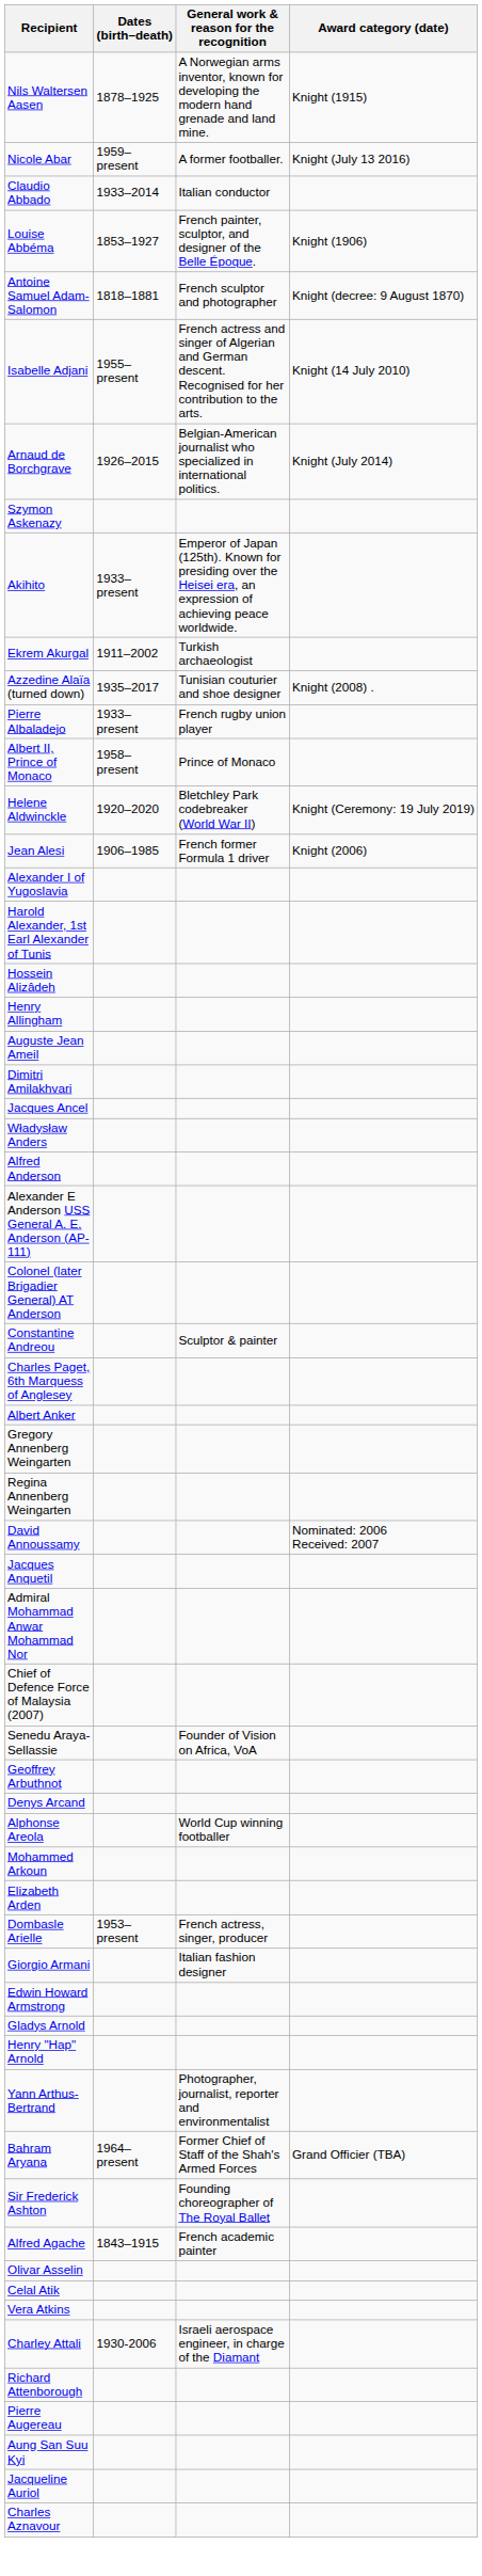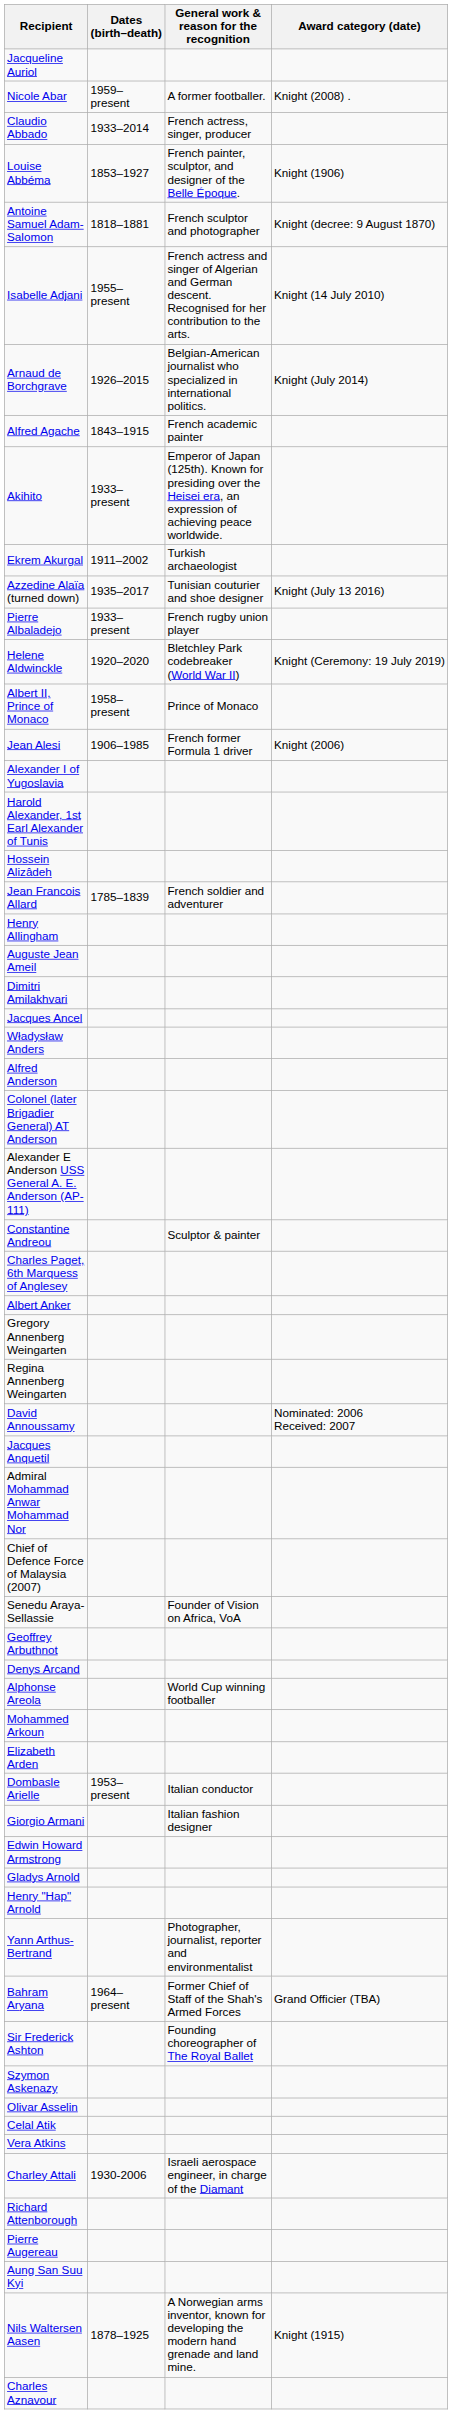 <table class="wikitable sortable static-row-numbers"|>
 <tr>
 <th>Recipient</th>
 <th style="white-space: nowrap;">Dates<br>(birth–death)</th>
 <th>General work & reason for the recognition</th>
 <th style="white-space: nowrap">Award category (date)</th>
 </tr>
 <tr>
-<td><a href='#'>Nils Waltersen Aasen</a></td>
-<td>1878–1925</td>
-<td>A Norwegian arms inventor, known for developing the modern hand grenade and land mine.</td>
-<td style="white-space: nowrap; text-align:left">Knight (1915)</td>
+<td><a href='#'>Jacqueline Auriol</a></td>
+<td></td>
+<td></td>
+<td style="white-space: nowrap; text-align:left"></td>
 </tr>
 <tr>
 <td><a href='#'>Nicole Abar</a></td>
 <td>1959–present</td>
 <td>A former footballer.</td>
-<td style="white-space: nowrap; text-align:left">Knight (July 13 2016)</td>
+<td style="white-space: nowrap; text-align:left">Knight (2008) .</td>
 </tr>
 <tr>
 <td><a href='#'>Claudio Abbado</a></td>
 <td>1933–2014</td>
-<td>Italian conductor</td>
+<td>French actress, singer, producer</td>
 <td style="white-space: nowrap; text-align:left"></td>
 </tr>
 <tr>
 <td><a href='#'>Louise Abbéma</a></td>
 <td style="white-space: nowrap">1853–1927</td>
 <td>French painter, sculptor, and designer of the <a href='#'>Belle Époque</a>.</td>
 <td style="white-space: nowrap; text-align:left">Knight (1906)</td>
 </tr>
 <tr>
 <td><a href='#'>Antoine Samuel Adam-Salomon</a></td>
 <td>1818–1881</td>
 <td>French sculptor and photographer</td>
 <td style="white-space: nowrap; text-align:left">Knight (decree: 9 August 1870)</td>
 </tr>
 <tr>
 <td><a href='#'>Isabelle Adjani</a></td>
 <td>1955–present</td>
 <td>French actress and singer of Algerian and German descent. Recognised for her contribution to the arts.</td>
 <td style="white-space: nowrap; text-align:left">Knight (14 July 2010)</td>
 </tr>
 <tr>
 <td><a href='#'>Arnaud de Borchgrave</a></td>
 <td>1926–2015</td>
 <td>Belgian-American journalist who specialized in international politics.</td>
 <td style="white-space: nowrap; text-align:left">Knight (July 2014)</td>
 </tr>
 <tr>
-<td><a href='#'>Szymon Askenazy</a></td>
-<td></td>
-<td></td>
+<td><a href='#'>Alfred Agache</a></td>
+<td>1843–1915</td>
+<td>French academic painter</td>
 <td style="white-space: nowrap; text-align:left"></td>
 </tr>
 <tr>
 <td><a href='#'>Akihito</a></td>
 <td>1933–present</td>
 <td>Emperor of Japan (125th). Known for presiding over the <a href='#'>Heisei era</a>, an expression of achieving peace worldwide.</td>
 <td style="white-space: nowrap; text-align:left"></td>
 </tr>
 <tr>
 <td><a href='#'>Ekrem Akurgal</a></td>
 <td>1911–2002</td>
 <td>Turkish archaeologist</td>
 <td style="white-space: nowrap; text-align:left"></td>
 </tr>
 <tr>
 <td><a href='#'>Azzedine Alaïa</a> (turned down)</td>
 <td>1935–2017</td>
 <td>Tunisian couturier and shoe designer</td>
-<td style="white-space: nowrap; text-align:left">Knight (2008) .</td>
+<td style="white-space: nowrap; text-align:left">Knight (July 13 2016)</td>
 </tr>
 <tr>
 <td><a href='#'>Pierre Albaladejo</a></td>
 <td>1933–present</td>
 <td>French rugby union player</td>
 <td style="white-space: nowrap; text-align:left"></td>
 </tr>
 <tr>
+<td><a href='#'>Helene Aldwinckle</a></td>
+<td>1920–2020</td>
+<td>Bletchley Park codebreaker (<a href='#'>World War II</a>)</td>
+<td style="white-space: nowrap; text-align:left">Knight (Ceremony: 19 July 2019)</td>
+</tr>
+<tr>
 <td><a href='#'>Albert II, Prince of Monaco</a></td>
 <td>1958–present</td>
 <td>Prince of Monaco</td>
 <td style="white-space: nowrap; text-align:left"></td>
-</tr>
-<tr>
-<td><a href='#'>Helene Aldwinckle</a></td>
-<td>1920–2020</td>
-<td>Bletchley Park codebreaker (<a href='#'>World War II</a>)</td>
-<td style="white-space: nowrap; text-align:left">Knight (Ceremony: 19 July 2019)</td>
 </tr>
 <tr>
 <td><a href='#'>Jean Alesi</a></td>
 <td>1906–1985</td>
 <td>French former Formula 1 driver</td>
 <td style="white-space: nowrap; text-align:left">Knight (2006)</td>
 </tr>
 <tr>
 <td><a href='#'>Alexander I of Yugoslavia</a></td>
 <td></td>
 <td></td>
 <td style="white-space: nowrap; text-align:left"></td>
 </tr>
 <tr>
 <td><a href='#'>Harold Alexander, 1st Earl Alexander of Tunis</a></td>
 <td></td>
 <td></td>
 <td style="white-space: nowrap; text-align:left"></td>
 </tr>
 <tr>
 <td><a href='#'>Hossein Alizâdeh</a></td>
 <td></td>
 <td></td>
+<td style="white-space: nowrap; text-align:left"></td>
+</tr>
+<tr>
+<td><a href='#'>Jean Francois Allard</a></td>
+<td>1785–1839</td>
+<td>French soldier and adventurer</td>
 <td style="white-space: nowrap; text-align:left"></td>
 </tr>
 <tr>
 <td><a href='#'>Henry Allingham</a></td>
 <td></td>
 <td></td>
 <td style="white-space: nowrap; text-align:left"></td>
 </tr>
 <tr>
 <td><a href='#'>Auguste Jean Ameil</a></td>
 <td></td>
 <td></td>
 <td style="white-space: nowrap; text-align:left"></td>
 </tr>
 <tr>
 <td><a href='#'>Dimitri Amilakhvari</a></td>
 <td></td>
 <td></td>
 <td style="white-space: nowrap; text-align:left"></td>
 </tr>
 <tr>
 <td><a href='#'>Jacques Ancel</a></td>
 <td></td>
 <td></td>
 <td style="white-space: nowrap; text-align:left"></td>
 </tr>
 <tr>
 <td><a href='#'>Władysław Anders</a></td>
 <td></td>
 <td></td>
 <td style="white-space: nowrap; text-align:left"></td>
 </tr>
 <tr>
 <td><a href='#'>Alfred Anderson</a></td>
 <td></td>
 <td></td>
 <td style="white-space: nowrap; text-align:left"></td>
 </tr>
 <tr>
-<td>Alexander E Anderson <a href='#'>USS General A. E. Anderson (AP-111)</a></td>
+<td><a href='#'>Colonel (later Brigadier General) AT Anderson</a></td>
 <td></td>
 <td></td>
 <td style="white-space: nowrap; text-align:left"></td>
 </tr>
 <tr>
-<td><a href='#'>Colonel (later Brigadier General) AT Anderson</a></td>
+<td>Alexander E Anderson <a href='#'>USS General A. E. Anderson (AP-111)</a></td>
 <td></td>
 <td></td>
 <td style="white-space: nowrap; text-align:left"></td>
 </tr>
 <tr>
 <td><a href='#'>Constantine Andreou</a></td>
 <td></td>
 <td>Sculptor & painter</td>
 <td style="white-space: nowrap; text-align:left"></td>
 </tr>
 <tr>
 <td><a href='#'>Charles Paget, 6th Marquess of Anglesey</a></td>
 <td></td>
 <td></td>
 <td style="white-space: nowrap; text-align:left"></td>
 </tr>
 <tr>
 <td><a href='#'>Albert Anker</a></td>
 <td></td>
 <td></td>
 <td style="white-space: nowrap; text-align:left"></td>
 </tr>
 <tr>
 <td>Gregory Annenberg Weingarten</td>
 <td></td>
 <td></td>
 <td style="white-space: nowrap; text-align:left"></td>
 </tr>
 <tr>
 <td>Regina Annenberg Weingarten</td>
 <td></td>
 <td></td>
 <td style="white-space: nowrap; text-align:left"></td>
 </tr>
 <tr>
 <td><a href='#'>David Annoussamy</a></td>
 <td></td>
 <td></td>
 <td style="white-space: nowrap; text-align:left">Nominated: 2006<br>Received: 2007</td>
 </tr>
 <tr>
 <td><a href='#'>Jacques Anquetil</a></td>
 <td></td>
 <td></td>
 <td style="white-space: nowrap; text-align:left"></td>
 </tr>
 <tr>
 <td>Admiral <a href='#'>Mohammad Anwar Mohammad Nor</a></td>
 <td></td>
 <td></td>
 <td style="white-space: nowrap; text-align:left"></td>
 </tr>
 <tr>
 <td>Chief of Defence Force of Malaysia (2007)</td>
 <td></td>
 <td></td>
 <td style="white-space: nowrap; text-align:left"></td>
 </tr>
 <tr>
 <td>Senedu Araya-Sellassie</td>
 <td></td>
 <td>Founder of Vision on Africa, VoA</td>
 <td style="white-space: nowrap; text-align:left"></td>
 </tr>
 <tr>
 <td><a href='#'>Geoffrey Arbuthnot</a></td>
 <td></td>
 <td></td>
 <td style="white-space: nowrap; text-align:left"></td>
 </tr>
 <tr>
 <td><a href='#'>Denys Arcand</a></td>
 <td></td>
 <td></td>
 <td style="white-space: nowrap; text-align:left"></td>
 </tr>
 <tr>
 <td><a href='#'>Alphonse Areola</a></td>
 <td></td>
 <td>World Cup winning footballer</td>
 <td style="white-space: nowrap; text-align:left"></td>
 </tr>
 <tr>
 <td><a href='#'>Mohammed Arkoun</a></td>
 <td></td>
 <td></td>
 <td style="white-space: nowrap; text-align:left"></td>
 </tr>
 <tr>
 <td><a href='#'>Elizabeth Arden</a></td>
 <td></td>
 <td></td>
 <td style="white-space: nowrap; text-align:left"></td>
 </tr>
 <tr>
 <td><a href='#'>Dombasle Arielle</a></td>
 <td>1953–present</td>
-<td>French actress, singer, producer</td>
+<td>Italian conductor</td>
 <td style="white-space: nowrap; text-align:left"></td>
 </tr>
 <tr>
 <td><a href='#'>Giorgio Armani</a></td>
 <td></td>
 <td>Italian fashion designer</td>
 <td style="white-space: nowrap; text-align:left"></td>
 </tr>
 <tr>
 <td><a href='#'>Edwin Howard Armstrong</a></td>
 <td></td>
 <td></td>
 <td style="white-space: nowrap; text-align:left"></td>
 </tr>
 <tr>
 <td><a href='#'>Gladys Arnold</a></td>
 <td></td>
 <td></td>
 <td style="white-space: nowrap; text-align:left"></td>
 </tr>
 <tr>
 <td><a href='#'>Henry "Hap" Arnold</a></td>
 <td></td>
 <td></td>
 <td style="white-space: nowrap; text-align:left"></td>
 </tr>
 <tr>
 <td><a href='#'>Yann Arthus-Bertrand</a></td>
 <td></td>
 <td>Photographer, journalist, reporter and environmentalist</td>
 <td style="white-space: nowrap; text-align:left"></td>
 </tr>
 <tr>
 <td><a href='#'>Bahram Aryana</a></td>
 <td>1964–present</td>
 <td>Former Chief of Staff of the Shah's Armed Forces</td>
 <td style="white-space: nowrap; text-align:left">Grand Officier (TBA)</td>
 </tr>
 <tr>
 <td><a href='#'>Sir Frederick Ashton</a></td>
 <td></td>
 <td>Founding choreographer of <a href='#'>The Royal Ballet</a></td>
 <td style="white-space: nowrap; text-align:left"></td>
 </tr>
 <tr>
-<td><a href='#'>Alfred Agache</a></td>
-<td>1843–1915</td>
-<td>French academic painter</td>
+<td><a href='#'>Szymon Askenazy</a></td>
+<td></td>
+<td></td>
 <td style="white-space: nowrap; text-align:left"></td>
 </tr>
 <tr>
 <td><a href='#'>Olivar Asselin</a></td>
 <td></td>
 <td></td>
 <td style="white-space: nowrap; text-align:left"></td>
 </tr>
 <tr>
 <td><a href='#'>Celal Atik</a></td>
 <td></td>
 <td></td>
 <td style="white-space: nowrap; text-align:left"></td>
 </tr>
 <tr>
 <td><a href='#'>Vera Atkins</a></td>
 <td></td>
 <td></td>
 <td style="white-space: nowrap; text-align:left"></td>
 </tr>
 <tr>
 <td><a href='#'>Charley Attali</a></td>
 <td>1930-2006</td>
 <td>Israeli aerospace engineer, in charge of the <a href='#'>Diamant</a></td>
 <td style="white-space: nowrap; text-align:left"></td>
 </tr>
 <tr>
 <td><a href='#'>Richard Attenborough</a></td>
 <td></td>
 <td></td>
 <td style="white-space: nowrap; text-align:left"></td>
 </tr>
 <tr>
 <td><a href='#'>Pierre Augereau</a></td>
 <td></td>
 <td></td>
 <td style="white-space: nowrap; text-align:left"></td>
 </tr>
 <tr>
 <td><a href='#'>Aung San Suu Kyi</a></td>
 <td></td>
 <td></td>
 <td style="white-space: nowrap; text-align:left"></td>
 </tr>
 <tr>
-<td><a href='#'>Jacqueline Auriol</a></td>
-<td></td>
-<td></td>
-<td style="white-space: nowrap; text-align:left"></td>
+<td><a href='#'>Nils Waltersen Aasen</a></td>
+<td>1878–1925</td>
+<td>A Norwegian arms inventor, known for developing the modern hand grenade and land mine.</td>
+<td style="white-space: nowrap; text-align:left">Knight (1915)</td>
 </tr>
 <tr>
 <td><a href='#'>Charles Aznavour</a></td>
 <td></td>
 <td></td>
 <td style="white-space: nowrap; text-align:left"></td>
 </tr>
 </table>
